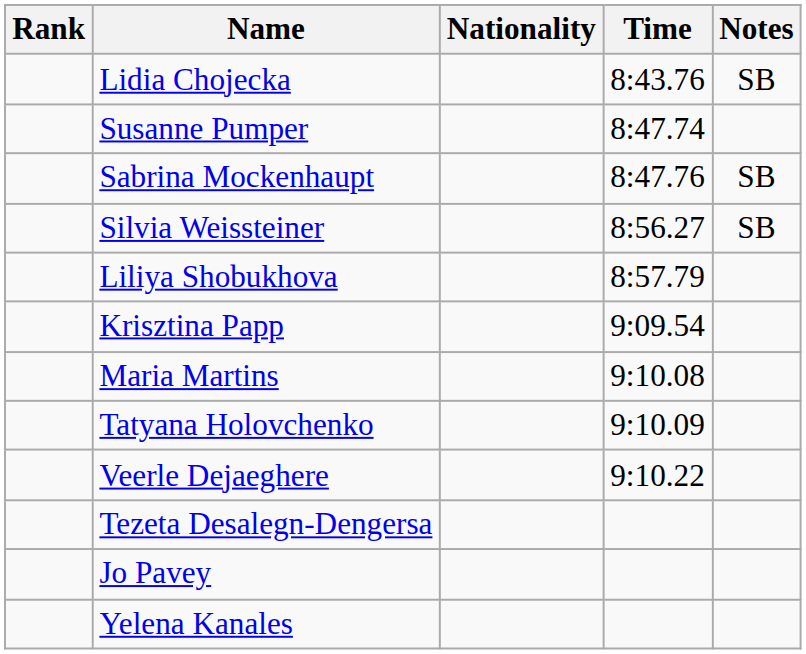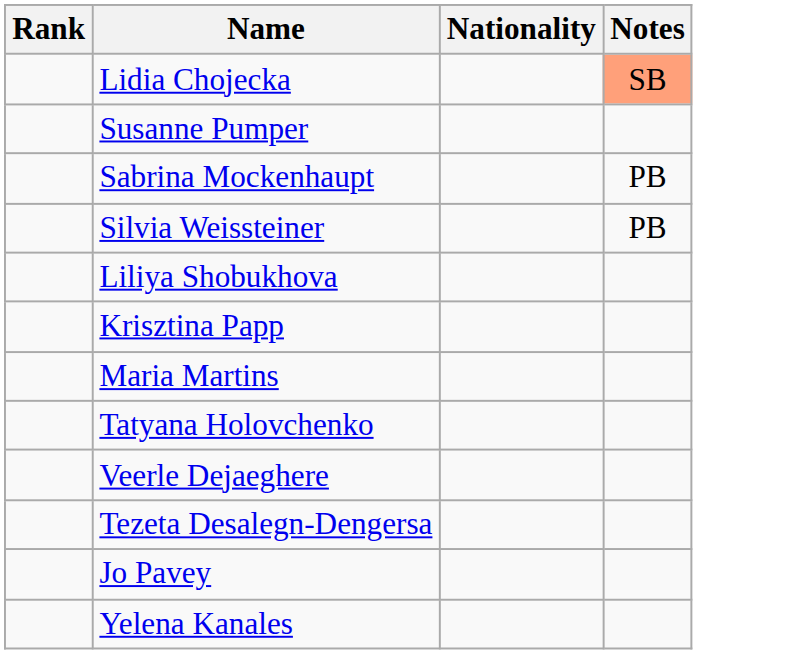 <table class="wikitable sortable" style="text-align:center">
 <tr>
 <th>Rank</th>
 <th>Name</th>
 <th>Nationality</th>
-<th>Time</th>
 <th>Notes</th>
 </tr>
 <tr>
 <td></td>
 <td align="left"><a href='#'>Lidia Chojecka</a></td>
 <td align=left></td>
-<td>8:43.76</td>
-<td>SB</td>
+<td style="background: lightsalmon;">SB</td>
 </tr>
 <tr>
 <td></td>
 <td align="left"><a href='#'>Susanne Pumper</a></td>
 <td align=left></td>
-<td>8:47.74</td>
 <td></td>
 </tr>
 <tr>
 <td></td>
 <td align="left"><a href='#'>Sabrina Mockenhaupt</a></td>
 <td align=left></td>
-<td>8:47.76</td>
-<td>SB</td>
+<td>PB</td>
 </tr>
 <tr>
 <td></td>
 <td align="left"><a href='#'>Silvia Weissteiner</a></td>
 <td align=left></td>
-<td>8:56.27</td>
-<td>SB</td>
+<td>PB</td>
 </tr>
 <tr>
 <td></td>
 <td align="left"><a href='#'>Liliya Shobukhova</a></td>
 <td align=left></td>
-<td>8:57.79</td>
 <td></td>
 </tr>
 <tr>
 <td></td>
 <td align="left"><a href='#'>Krisztina Papp</a></td>
 <td align=left></td>
-<td>9:09.54</td>
 <td></td>
 </tr>
 <tr>
 <td></td>
 <td align="left"><a href='#'>Maria Martins</a></td>
 <td align=left></td>
-<td>9:10.08</td>
 <td></td>
 </tr>
 <tr>
 <td></td>
 <td align="left"><a href='#'>Tatyana Holovchenko</a></td>
 <td align=left></td>
-<td>9:10.09</td>
 <td></td>
 </tr>
 <tr>
 <td></td>
 <td align="left"><a href='#'>Veerle Dejaeghere</a></td>
 <td align=left></td>
-<td>9:10.22</td>
 <td></td>
 </tr>
 <tr>
 <td></td>
 <td align="left"><a href='#'>Tezeta Desalegn-Dengersa</a></td>
 <td align=left></td>
 <td></td>
-<td></td>
 </tr>
 <tr>
 <td></td>
 <td align="left"><a href='#'>Jo Pavey</a></td>
 <td align=left></td>
-<td></td>
 <td></td>
 </tr>
 <tr>
 <td></td>
 <td align="left"><a href='#'>Yelena Kanales</a></td>
 <td align=left></td>
 <td></td>
-<td></td>
 </tr>
 </table>
